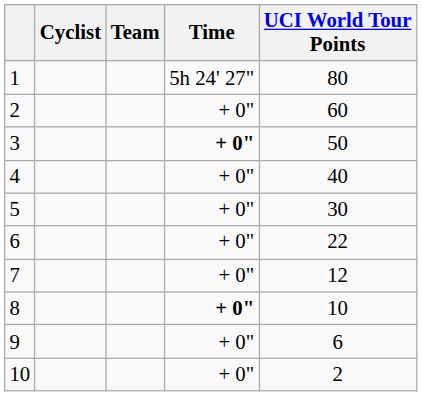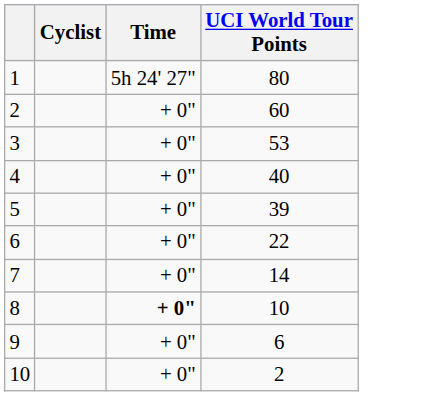 <table class="wikitable">
 <tr style="background:#ccccff;">
 <th></th>
 <th>Cyclist</th>
-<th>Team</th>
 <th>Time</th>
 <th><a href='#'>UCI World Tour</a><br>Points</th>
 </tr>
 <tr>
 <td>1</td>
-<td></td>
 <td></td>
 <td align="right">5h 24' 27"</td>
 <td align="center">80</td>
 </tr>
 <tr>
 <td>2</td>
 <td></td>
-<td></td>
 <td align="right">+ 0"</td>
 <td align="center">60</td>
 </tr>
 <tr>
 <td>3</td>
 <td></td>
-<td></td>
-<td align="right"><strong>+ 0"</strong></td>
-<td align="center">50</td>
+<td align="right">+ 0"</td>
+<td align="center">53</td>
 </tr>
 <tr>
 <td>4</td>
-<td></td>
 <td></td>
 <td align="right">+ 0"</td>
 <td align="center">40</td>
 </tr>
 <tr>
 <td>5</td>
 <td></td>
-<td></td>
 <td align="right">+ 0"</td>
-<td align="center">30</td>
+<td align="center">39</td>
 </tr>
 <tr>
 <td>6</td>
-<td></td>
 <td></td>
 <td align="right">+ 0"</td>
 <td align="center">22</td>
 </tr>
 <tr>
 <td>7</td>
 <td></td>
-<td></td>
 <td align="right">+ 0"</td>
-<td align="center">12</td>
+<td align="center">14</td>
 </tr>
 <tr>
 <td>8</td>
-<td></td>
 <td></td>
 <td align="right"><strong>+ 0"</strong></td>
 <td align="center">10</td>
 </tr>
 <tr>
 <td>9</td>
 <td></td>
-<td></td>
 <td align="right">+ 0"</td>
 <td align="center">6</td>
 </tr>
 <tr>
 <td>10</td>
 <td></td>
-<td></td>
 <td align="right">+ 0"</td>
 <td align="center">2</td>
 </tr>
 </table>
